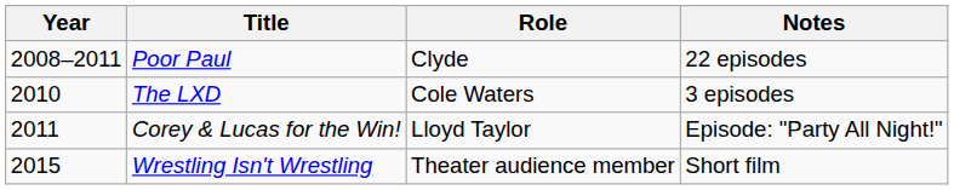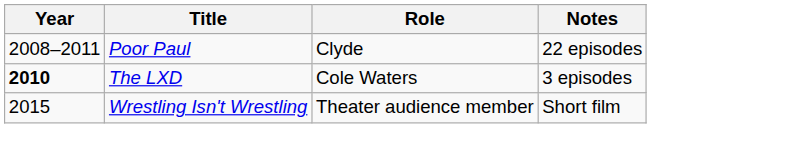 <table class="wikitable sortable">
 <tr>
 <th>Year</th>
 <th>Title</th>
 <th>Role</th>
 <th class="unsortable">Notes</th>
 </tr>
 <tr>
 <td>2008–2011</td>
 <td><em><a href='#'>Poor Paul</a></em></td>
 <td>Clyde</td>
 <td>22 episodes</td>
 </tr>
 <tr>
-<td>2010</td>
+<td><strong>2010</strong></td>
 <td data-sort-value="LXD, The"><em><a href='#'>The LXD</a></em></td>
 <td>Cole Waters</td>
 <td>3 episodes</td>
-</tr>
-<tr>
-<td>2011</td>
-<td><em>Corey & Lucas for the Win!</em></td>
-<td>Lloyd Taylor</td>
-<td>Episode: "Party All Night!"</td>
 </tr>
 <tr>
 <td>2015</td>
 <td><em><a href='#'>Wrestling Isn't Wrestling</a></em></td>
 <td>Theater audience member</td>
 <td>Short film</td>
 </tr>
 </table>
